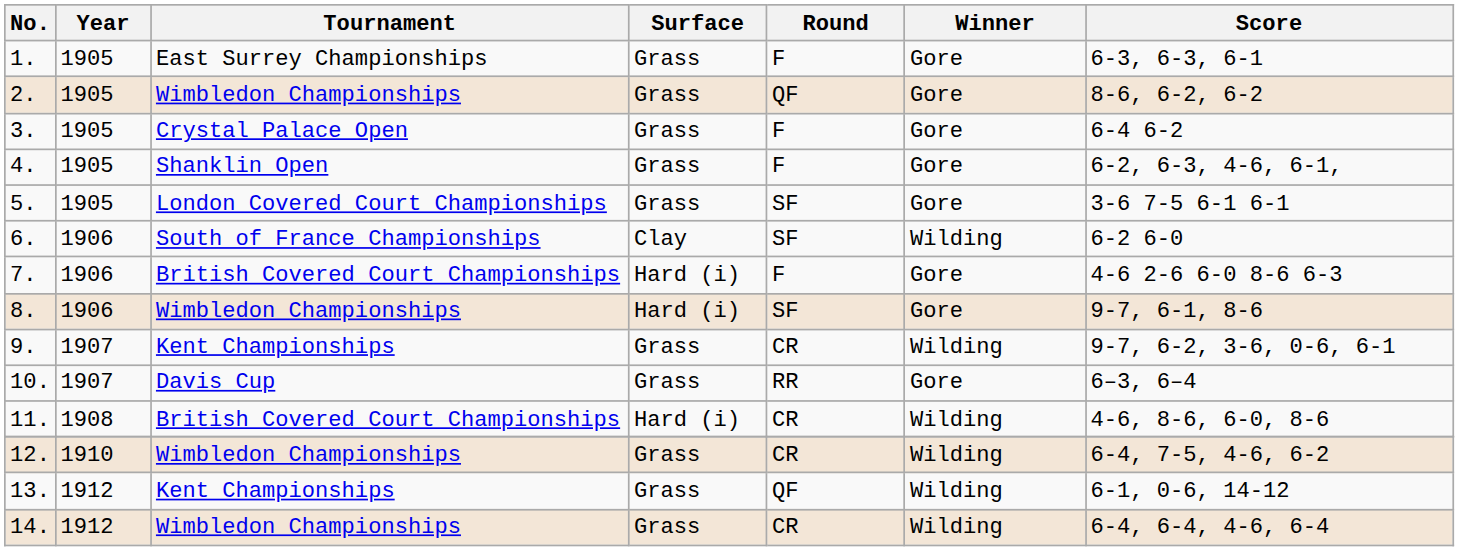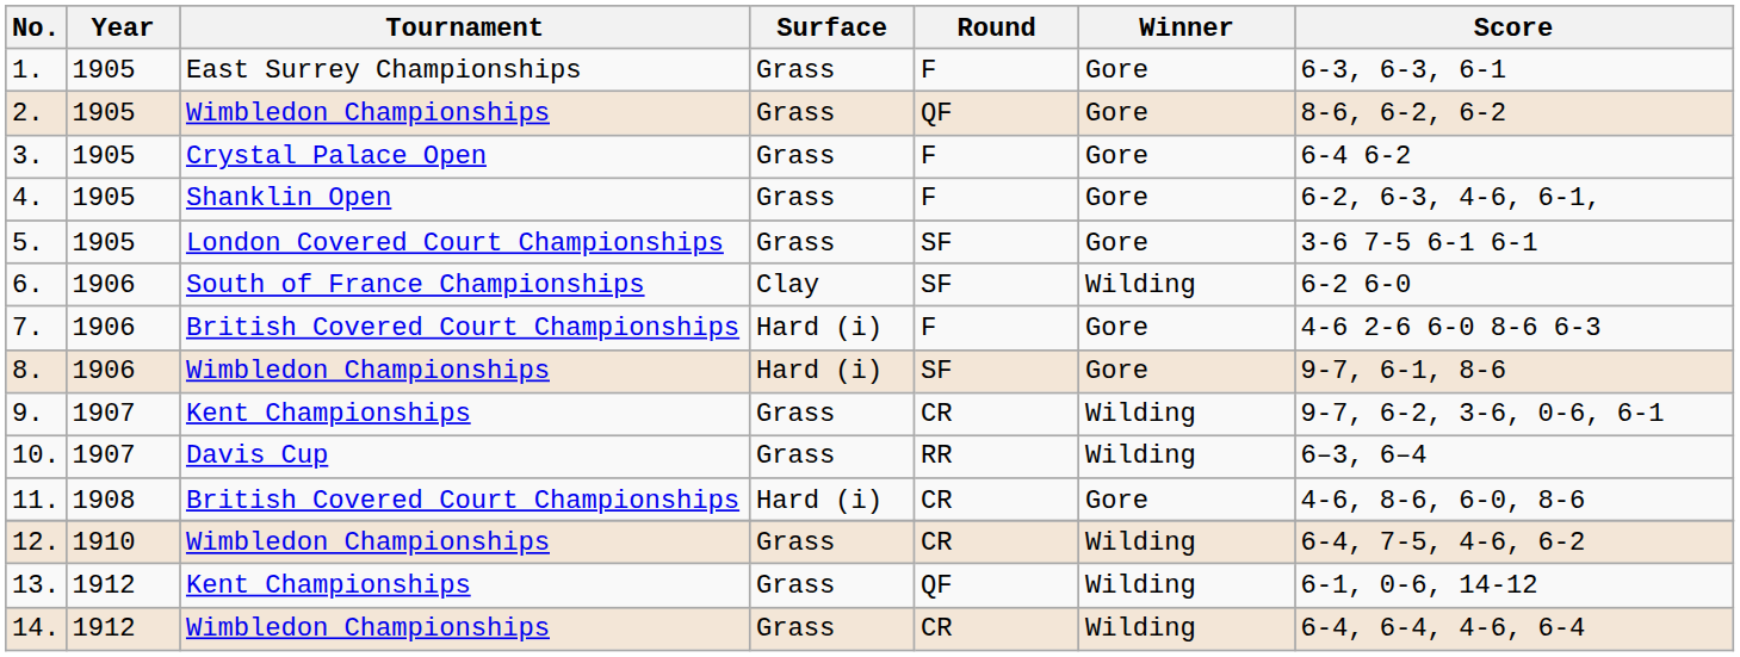 <table class="sortable wikitable">
 <tr>
 <th>No.</th>
 <th width=50>Year</th>
 <th width=275>Tournament</th>
 <th width=75>Surface</th>
 <th width=75>Round</th>
 <th width=100>Winner</th>
 <th width=210 class="unsortable">Score</th>
 </tr>
 <tr>
 <td>1.</td>
 <td>1905</td>
 <td>East Surrey Championships</td>
 <td>Grass</td>
 <td>F</td>
 <td> Gore</td>
 <td>6-3, 6-3, 6-1</td>
 </tr>
 <tr bgcolor=#F3E6D7>
 <td>2.</td>
 <td>1905</td>
 <td><a href='#'>Wimbledon Championships</a></td>
 <td>Grass</td>
 <td>QF</td>
 <td> Gore</td>
 <td>8-6, 6-2, 6-2</td>
 </tr>
 <tr>
 <td>3.</td>
 <td>1905</td>
 <td><a href='#'>Crystal Palace Open</a></td>
 <td>Grass</td>
 <td>F</td>
 <td> Gore</td>
 <td>6-4 6-2</td>
 </tr>
 <tr>
 <td>4.</td>
 <td>1905</td>
 <td><a href='#'>Shanklin Open</a></td>
 <td>Grass</td>
 <td>F</td>
 <td> Gore</td>
 <td>6-2, 6-3, 4-6, 6-1,</td>
 </tr>
 <tr>
 <td>5.</td>
 <td>1905</td>
 <td><a href='#'>London Covered Court Championships</a></td>
 <td>Grass</td>
 <td>SF</td>
 <td> Gore</td>
 <td>3-6 7-5 6-1 6-1</td>
 </tr>
 <tr>
 <td>6.</td>
 <td>1906</td>
 <td><a href='#'>South of France Championships</a></td>
 <td>Clay</td>
 <td>SF</td>
 <td> Wilding</td>
 <td>6-2 6-0</td>
 </tr>
 <tr>
 <td>7.</td>
 <td>1906</td>
 <td><a href='#'>British Covered Court Championships</a></td>
 <td>Hard (i)</td>
 <td>F</td>
 <td> Gore</td>
 <td>4-6 2-6 6-0 8-6 6-3</td>
 </tr>
 <tr bgcolor=#F3E6D7>
 <td>8.</td>
 <td>1906</td>
 <td><a href='#'>Wimbledon Championships</a></td>
 <td>Hard (i)</td>
 <td>SF</td>
 <td> Gore</td>
 <td>9-7, 6-1, 8-6</td>
 </tr>
 <tr>
 <td>9.</td>
 <td>1907</td>
 <td><a href='#'>Kent Championships</a></td>
 <td>Grass</td>
 <td>CR</td>
 <td> Wilding</td>
 <td>9-7, 6-2, 3-6, 0-6, 6-1</td>
 </tr>
 <tr>
 <td>10.</td>
 <td>1907</td>
 <td><a href='#'>Davis Cup</a></td>
 <td>Grass</td>
 <td>RR</td>
-<td> Gore</td>
+<td> Wilding</td>
 <td>6–3, 6–4</td>
 </tr>
 <tr>
 <td>11.</td>
 <td>1908</td>
 <td><a href='#'>British Covered Court Championships</a></td>
 <td>Hard (i)</td>
 <td>CR</td>
-<td> Wilding</td>
+<td> Gore</td>
 <td>4-6, 8-6, 6-0, 8-6</td>
 </tr>
 <tr>
 </tr>
 <tr bgcolor=#F3E6D7>
 <td>12.</td>
 <td>1910</td>
 <td><a href='#'>Wimbledon Championships</a></td>
 <td>Grass</td>
 <td>CR</td>
 <td> Wilding</td>
 <td>6-4, 7-5, 4-6, 6-2</td>
 </tr>
 <tr>
 <td>13.</td>
 <td>1912</td>
 <td><a href='#'>Kent Championships</a></td>
 <td>Grass</td>
 <td>QF</td>
 <td> Wilding</td>
 <td>6-1, 0-6, 14-12</td>
 </tr>
 <tr bgcolor=#F3E6D7>
 <td>14.</td>
 <td>1912</td>
 <td><a href='#'>Wimbledon Championships</a></td>
 <td>Grass</td>
 <td>CR</td>
 <td> Wilding</td>
 <td>6-4, 6-4, 4-6, 6-4</td>
 </tr>
 </table>
